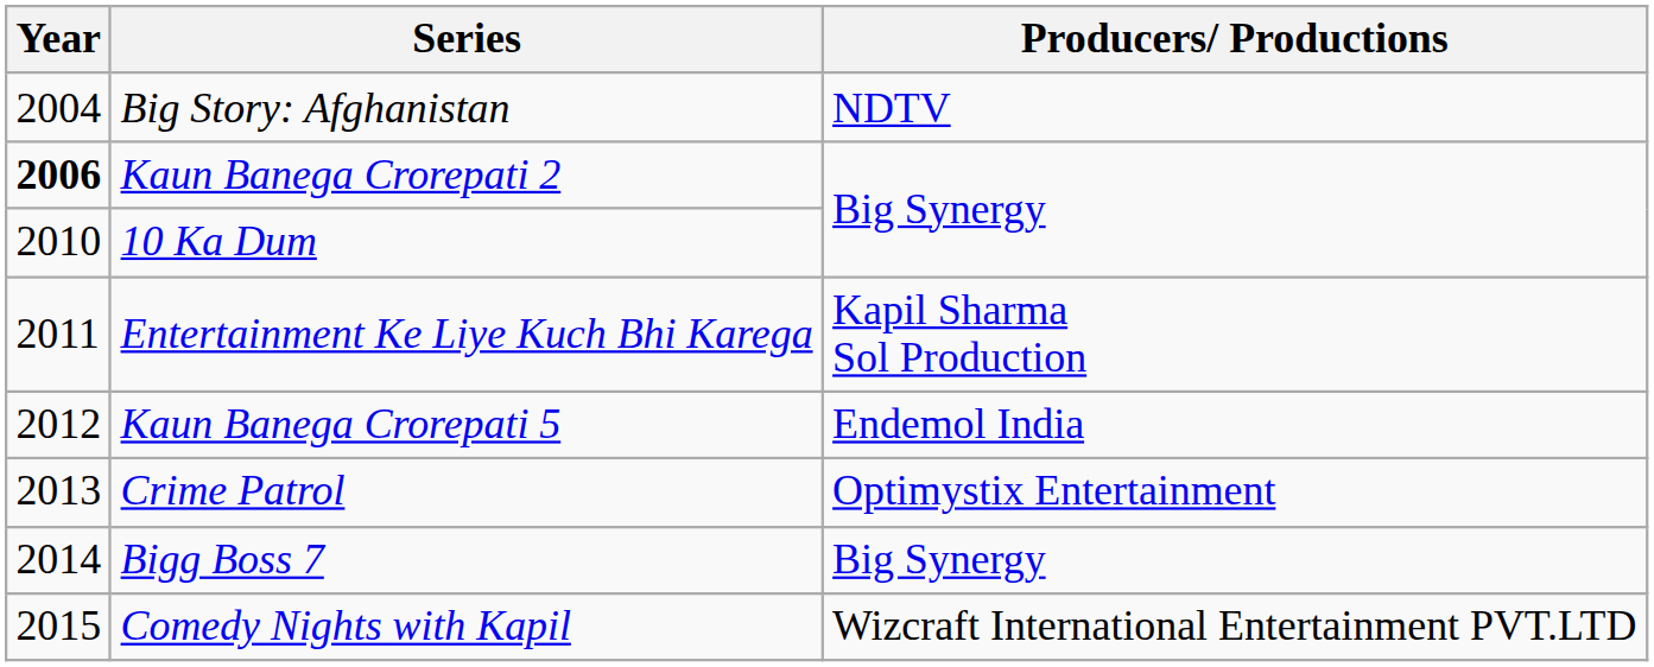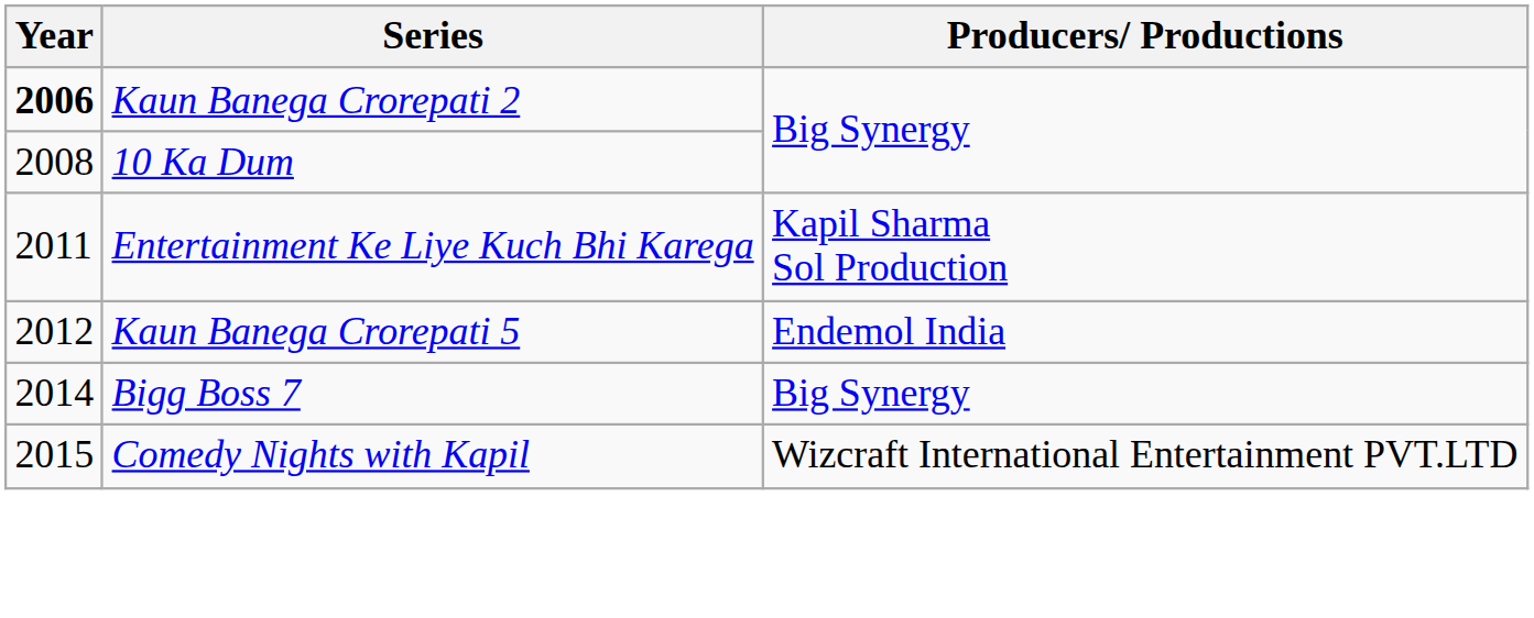 <table class="wikitable">
 <tr>
 <th>Year</th>
 <th>Series</th>
 <th>Producers/ Productions</th>
 </tr>
 <tr>
-<td>2004</td>
-<td><em>Big Story: Afghanistan</em></td>
-<td><a href='#'>NDTV</a></td>
-</tr>
-<tr>
 <td><strong>2006</strong></td>
 <td><em><a href='#'>Kaun Banega Crorepati 2</a></em></td>
 <td rowspan="2"><a href='#'>Big Synergy</a></td>
 </tr>
 <tr>
-<td>2010</td>
+<td>2008</td>
 <td><em><a href='#'>10 Ka Dum</a></em></td>
 </tr>
 <tr>
 <td>2011</td>
 <td><em><a href='#'>Entertainment Ke Liye Kuch Bhi Karega</a></em></td>
 <td><a href='#'>Kapil Sharma</a> <br> <a href='#'>Sol Production</a></td>
 </tr>
 <tr>
 <td>2012</td>
 <td><em><a href='#'>Kaun Banega Crorepati 5</a></em></td>
 <td><a href='#'>Endemol India</a></td>
 </tr>
 <tr>
-<td>2013</td>
-<td><em><a href='#'>Crime Patrol</a></em></td>
-<td><a href='#'>Optimystix Entertainment</a></td>
-</tr>
-<tr>
 <td>2014</td>
 <td><em><a href='#'>Bigg Boss 7</a></em></td>
 <td><a href='#'>Big Synergy</a></td>
 </tr>
 <tr>
 <td>2015</td>
 <td><em><a href='#'>Comedy Nights with Kapil</a></em></td>
 <td>Wizcraft International Entertainment PVT.LTD</td>
 </tr>
 </table>
